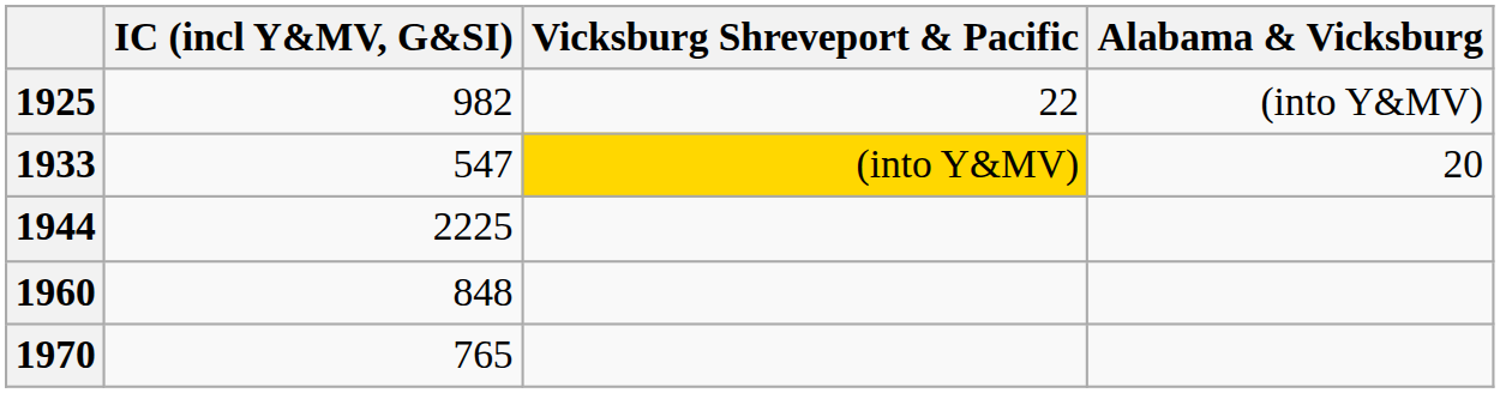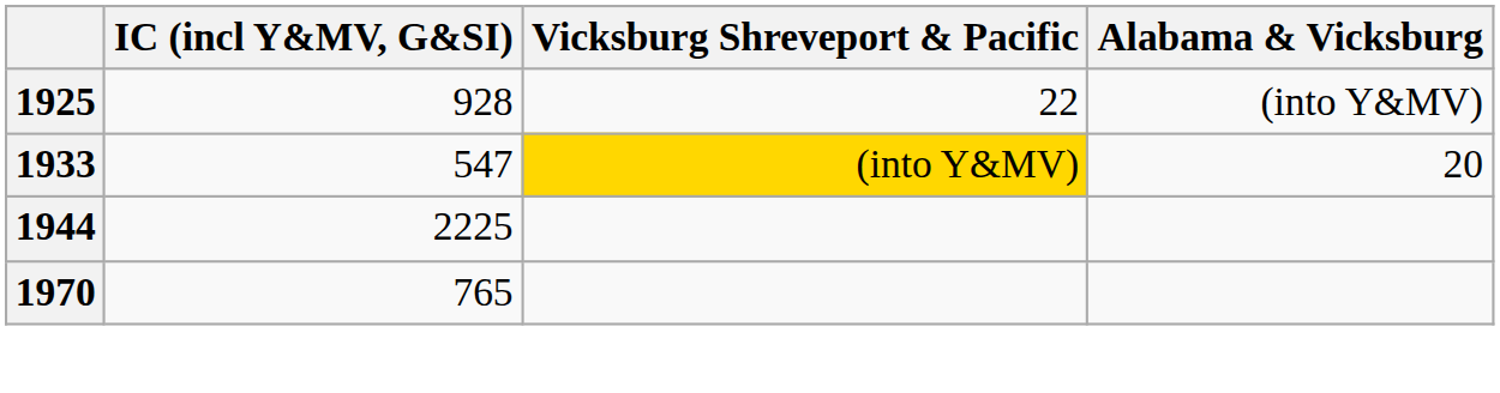 <table class="wikitable">
 <tr>
 <th></th>
 <th>IC (incl Y&MV, G&SI)</th>
 <th>Vicksburg Shreveport & Pacific</th>
 <th>Alabama & Vicksburg</th>
 </tr>
 <tr align="right">
 <th scope="row">1925</th>
-<td>982</td>
+<td>928</td>
 <td>22</td>
 <td>(into Y&MV)</td>
 </tr>
 <tr align="right">
 <th scope="row">1933</th>
 <td>547</td>
 <td style="background: gold;">(into Y&MV)</td>
 <td>20</td>
 </tr>
 <tr align="right">
 <th scope="row">1944</th>
 <td>2225</td>
 <td></td>
 <td></td>
 </tr>
 <tr align="right">
-<th scope="row">1960</th>
-<td>848</td>
-<td></td>
-<td></td>
-</tr>
-<tr align="right">
 <th scope="row">1970</th>
 <td>765</td>
 <td></td>
 <td></td>
 </tr>
 </table>
